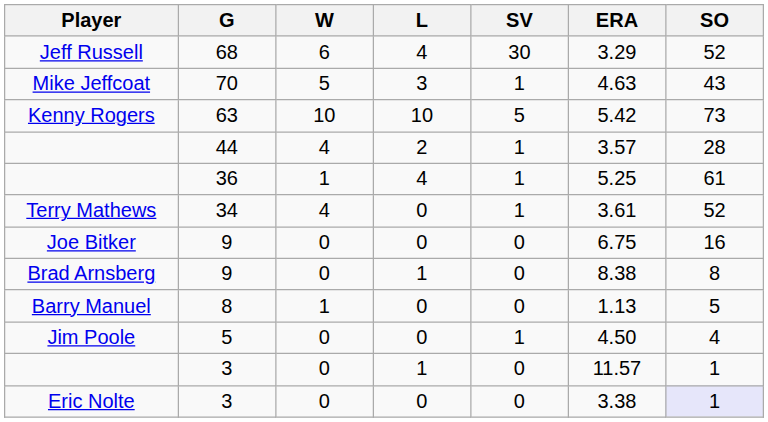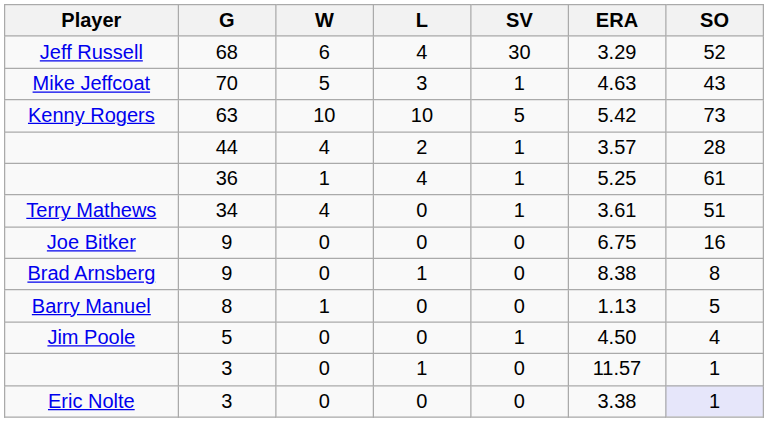 <table class="wikitable sortable">
 <tr>
 <th bgcolor="#DDDDFF" width="16%">Player</th>
 <th bgcolor="#DDDDFF" width="9%">G</th>
 <th bgcolor="#DDDDFF" width="9%">W</th>
 <th bgcolor="#DDDDFF" width="9%">L</th>
 <th bgcolor="#DDDDFF" width="9%">SV</th>
 <th bgcolor="#DDDDFF" width="9%">ERA</th>
 <th bgcolor="#DDDDFF" width="9%">SO</th>
 </tr>
 <tr align="center">
 <td><a href='#'>Jeff Russell</a></td>
 <td>68</td>
 <td>6</td>
 <td>4</td>
 <td>30</td>
 <td>3.29</td>
 <td>52</td>
 </tr>
 <tr align=center>
 <td><a href='#'>Mike Jeffcoat</a></td>
 <td>70</td>
 <td>5</td>
 <td>3</td>
 <td>1</td>
 <td>4.63</td>
 <td>43</td>
 </tr>
 <tr align="center">
 <td><a href='#'>Kenny Rogers</a></td>
 <td>63</td>
 <td>10</td>
 <td>10</td>
 <td>5</td>
 <td>5.42</td>
 <td>73</td>
 </tr>
 <tr align="center">
 <td></td>
 <td>44</td>
 <td>4</td>
 <td>2</td>
 <td>1</td>
 <td>3.57</td>
 <td>28</td>
 </tr>
 <tr align="center">
 <td></td>
 <td>36</td>
 <td>1</td>
 <td>4</td>
 <td>1</td>
 <td>5.25</td>
 <td>61</td>
 </tr>
 <tr align="center">
 <td><a href='#'>Terry Mathews</a></td>
 <td>34</td>
 <td>4</td>
 <td>0</td>
 <td>1</td>
 <td>3.61</td>
-<td>52</td>
+<td>51</td>
 </tr>
 <tr align="center">
 <td><a href='#'>Joe Bitker</a></td>
 <td>9</td>
 <td>0</td>
 <td>0</td>
 <td>0</td>
 <td>6.75</td>
 <td>16</td>
 </tr>
 <tr align="center">
 <td><a href='#'>Brad Arnsberg</a></td>
 <td>9</td>
 <td>0</td>
 <td>1</td>
 <td>0</td>
 <td>8.38</td>
 <td>8</td>
 </tr>
 <tr align="center">
 <td><a href='#'>Barry Manuel</a></td>
 <td>8</td>
 <td>1</td>
 <td>0</td>
 <td>0</td>
 <td>1.13</td>
 <td>5</td>
 </tr>
 <tr align="center">
 <td><a href='#'>Jim Poole</a></td>
 <td>5</td>
 <td>0</td>
 <td>0</td>
 <td>1</td>
 <td>4.50</td>
 <td>4</td>
 </tr>
 <tr align="center">
 <td></td>
 <td>3</td>
 <td>0</td>
 <td>1</td>
 <td>0</td>
 <td>11.57</td>
 <td>1</td>
 </tr>
 <tr align="center">
 <td><a href='#'>Eric Nolte</a></td>
 <td>3</td>
 <td>0</td>
 <td>0</td>
 <td>0</td>
 <td>3.38</td>
 <td style="background: lavender;">1</td>
 </tr>
 </table>
